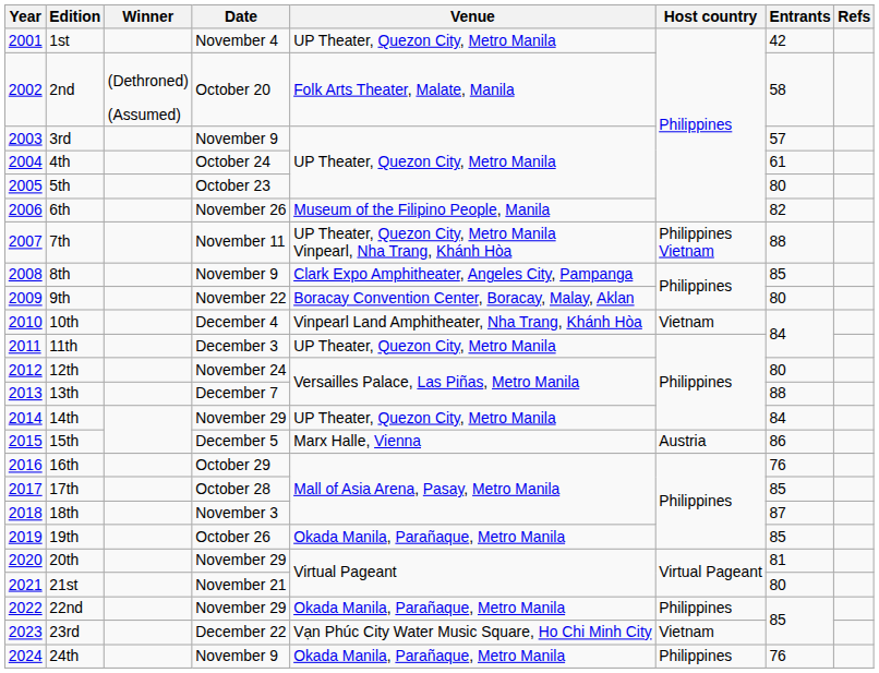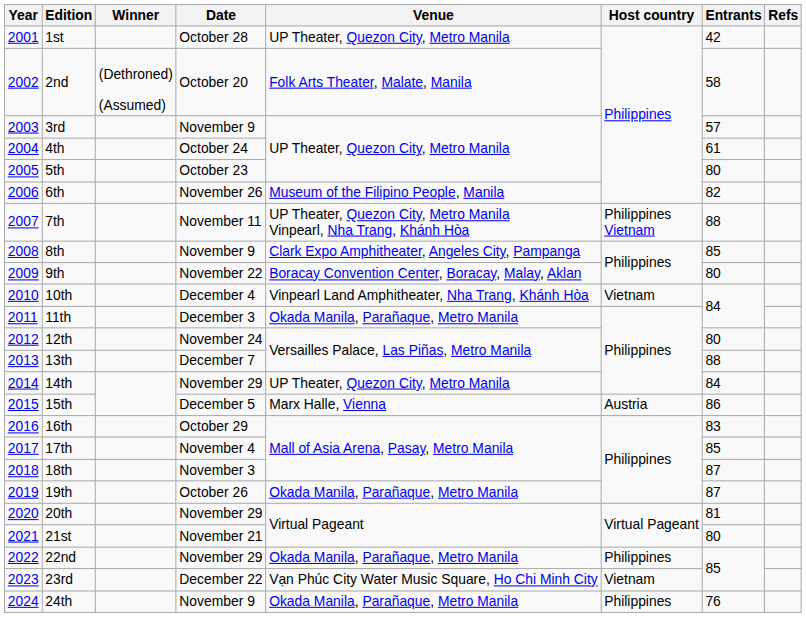 <table class="wikitable sortable" style="font-size: 85%;">
 <tr>
 <th>Year</th>
 <th>Edition</th>
 <th>Winner</th>
 <th>Date</th>
 <th>Venue</th>
 <th>Host country</th>
 <th>Entrants</th>
 <th>Refs</th>
 </tr>
 <tr>
 <td><a href='#'>2001</a></td>
 <td>1st</td>
 <td></td>
-<td>November 4</td>
+<td>October 28</td>
 <td>UP Theater, <a href='#'>Quezon City</a>, <a href='#'>Metro Manila</a></td>
 <td rowspan="6"><a href='#'>Philippines</a></td>
 <td>42</td>
 <td></td>
 </tr>
 <tr>
 <td><a href='#'>2002</a></td>
 <td>2nd</td>
 <td><br>(Dethroned)<br><br>(Assumed)</td>
 <td>October 20</td>
 <td><a href='#'>Folk Arts Theater</a>, <a href='#'>Malate</a>, <a href='#'>Manila</a></td>
 <td>58</td>
 <td></td>
 </tr>
 <tr>
 <td><a href='#'>2003</a></td>
 <td>3rd</td>
 <td></td>
 <td>November 9</td>
 <td rowspan="3">UP Theater, <a href='#'>Quezon City</a>, <a href='#'>Metro Manila</a></td>
 <td>57</td>
 <td></td>
 </tr>
 <tr>
 <td><a href='#'>2004</a></td>
 <td>4th</td>
 <td></td>
 <td>October 24</td>
 <td>61</td>
 <td></td>
 </tr>
 <tr>
 <td><a href='#'>2005</a></td>
 <td>5th</td>
 <td></td>
 <td>October 23</td>
 <td>80</td>
 <td></td>
 </tr>
 <tr>
 <td><a href='#'>2006</a></td>
 <td>6th</td>
 <td></td>
 <td>November 26</td>
 <td><a href='#'>Museum of the Filipino People</a>, <a href='#'>Manila</a></td>
 <td>82</td>
 <td></td>
 </tr>
 <tr>
 <td><a href='#'>2007</a></td>
 <td>7th</td>
 <td></td>
 <td>November 11</td>
 <td>UP Theater, <a href='#'>Quezon City</a>, <a href='#'>Metro Manila</a><br>Vinpearl, <a href='#'>Nha Trang</a>, <a href='#'>Khánh Hòa</a></td>
 <td>Philippines <br><a href='#'>Vietnam</a></td>
 <td>88</td>
 <td></td>
 </tr>
 <tr>
 <td><a href='#'>2008</a></td>
 <td>8th</td>
 <td></td>
 <td>November 9</td>
 <td><a href='#'>Clark Expo Amphitheater</a>, <a href='#'>Angeles City</a>, <a href='#'>Pampanga</a></td>
 <td rowspan="2">Philippines</td>
 <td>85</td>
 <td></td>
 </tr>
 <tr>
 <td><a href='#'>2009</a></td>
 <td>9th</td>
 <td></td>
 <td>November 22</td>
 <td><a href='#'>Boracay Convention Center</a>, <a href='#'>Boracay</a>, <a href='#'>Malay</a>, <a href='#'>Aklan</a></td>
 <td>80</td>
 <td></td>
 </tr>
 <tr>
 <td><a href='#'>2010</a></td>
 <td>10th</td>
 <td></td>
 <td>December 4</td>
 <td>Vinpearl Land Amphitheater, <a href='#'>Nha Trang</a>, <a href='#'>Khánh Hòa</a></td>
 <td>Vietnam</td>
 <td rowspan="2">84</td>
 <td></td>
 </tr>
 <tr>
 <td><a href='#'>2011</a></td>
 <td>11th</td>
 <td></td>
 <td>December 3</td>
-<td>UP Theater, <a href='#'>Quezon City</a>, <a href='#'>Metro Manila</a></td>
+<td><a href='#'>Okada Manila</a>, <a href='#'>Parañaque</a>, <a href='#'>Metro Manila</a></td>
 <td rowspan="4">Philippines</td>
 <td></td>
 </tr>
 <tr>
 <td><a href='#'>2012</a></td>
 <td>12th</td>
 <td></td>
 <td>November 24</td>
 <td rowspan="2">Versailles Palace, <a href='#'>Las Piñas</a>, <a href='#'>Metro Manila</a></td>
 <td>80</td>
 <td></td>
 </tr>
 <tr>
 <td><a href='#'>2013</a></td>
 <td>13th</td>
 <td></td>
 <td>December 7</td>
 <td>88</td>
 <td></td>
 </tr>
 <tr>
 <td><a href='#'>2014</a></td>
 <td>14th</td>
 <td rowspan="2"></td>
 <td>November 29</td>
 <td>UP Theater, <a href='#'>Quezon City</a>, <a href='#'>Metro Manila</a></td>
 <td>84</td>
 <td></td>
 </tr>
 <tr>
 <td><a href='#'>2015</a></td>
 <td>15th</td>
 <td>December 5</td>
 <td>Marx Halle, <a href='#'>Vienna</a></td>
 <td>Austria</td>
 <td>86</td>
 <td></td>
 </tr>
 <tr>
 <td><a href='#'>2016</a></td>
 <td>16th</td>
 <td></td>
 <td>October 29</td>
 <td rowspan="3"><a href='#'>Mall of Asia Arena</a>, <a href='#'>Pasay</a>, <a href='#'>Metro Manila</a></td>
 <td rowspan="4">Philippines</td>
-<td>76</td>
+<td>83</td>
 <td></td>
 </tr>
 <tr>
 <td><a href='#'>2017</a></td>
 <td>17th</td>
 <td></td>
-<td>October 28</td>
+<td>November 4</td>
 <td>85</td>
 <td></td>
 </tr>
 <tr>
 <td><a href='#'>2018</a></td>
 <td>18th</td>
 <td></td>
 <td>November 3</td>
 <td>87</td>
 <td></td>
 </tr>
 <tr>
 <td><a href='#'>2019</a></td>
 <td>19th</td>
 <td></td>
 <td>October 26</td>
 <td><a href='#'>Okada Manila</a>, <a href='#'>Parañaque</a>, <a href='#'>Metro Manila</a></td>
-<td>85</td>
+<td>87</td>
 <td></td>
 </tr>
 <tr>
 <td><a href='#'>2020</a></td>
 <td>20th</td>
 <td></td>
 <td>November 29</td>
 <td rowspan="2">Virtual Pageant</td>
 <td rowspan="2">Virtual Pageant</td>
 <td>81</td>
 <td></td>
 </tr>
 <tr>
 <td><a href='#'>2021</a></td>
 <td>21st</td>
 <td></td>
 <td>November 21</td>
 <td>80</td>
 <td></td>
 </tr>
 <tr>
 <td><a href='#'>2022</a></td>
 <td>22nd</td>
 <td></td>
 <td>November 29</td>
 <td><a href='#'>Okada Manila</a>, <a href='#'>Parañaque</a>, <a href='#'>Metro Manila</a></td>
 <td>Philippines</td>
 <td rowspan="2">85</td>
 <td></td>
 </tr>
 <tr>
 <td><a href='#'>2023</a></td>
 <td>23rd</td>
 <td></td>
 <td>December 22</td>
 <td>Vạn Phúc City Water Music Square, <a href='#'>Ho Chi Minh City</a></td>
 <td>Vietnam</td>
 <td></td>
 </tr>
 <tr>
 <td><a href='#'>2024</a></td>
 <td>24th</td>
 <td></td>
 <td>November 9</td>
 <td><a href='#'>Okada Manila</a>, <a href='#'>Parañaque</a>, <a href='#'>Metro Manila</a></td>
 <td>Philippines</td>
 <td>76</td>
 <td></td>
 </tr>
 </table>
